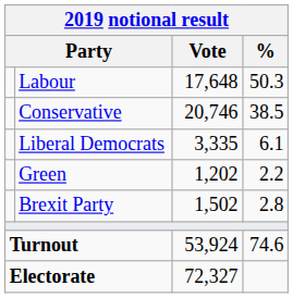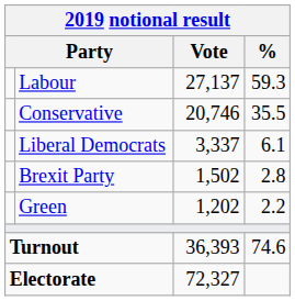 <table class="wikitable">
 <tr>
 <th colspan="4"><a href='#'>2019</a> <a href='#'>notional result</a></th>
 </tr>
 <tr>
 <th bgcolor="#DDDDFF" width="130px" colspan="2">Party</th>
 <th bgcolor="#DDDDFF" width="50px">Vote</th>
 <th bgcolor="#DDDDFF" width="30px">%</th>
 </tr>
 <tr>
 <td></td>
 <td><a href='#'>Labour</a></td>
-<td align=right>17,648</td>
-<td align=right>50.3</td>
+<td align=right>27,137</td>
+<td align=right>59.3</td>
 </tr>
 <tr>
 <td></td>
 <td><a href='#'>Conservative</a></td>
 <td align=right>20,746</td>
-<td align=right>38.5</td>
+<td align=right>35.5</td>
 </tr>
 <tr>
 <td></td>
 <td><a href='#'>Liberal Democrats</a></td>
-<td align=right>3,335</td>
+<td align=right>3,337</td>
 <td align=right>6.1</td>
+</tr>
+<tr>
+<td></td>
+<td><a href='#'>Brexit Party</a></td>
+<td align=right>1,502</td>
+<td align=right>2.8</td>
 </tr>
 <tr>
 <td></td>
 <td><a href='#'>Green</a></td>
 <td align=right>1,202</td>
 <td align=right>2.2</td>
 </tr>
 <tr>
-<td></td>
-<td><a href='#'>Brexit Party</a></td>
-<td align=right>1,502</td>
-<td align=right>2.8</td>
-</tr>
-<tr>
 <td colspan="4" bgcolor="#EAECF0"></td>
 </tr>
 <tr>
 <td colspan="2"><strong>Turnout</strong></td>
-<td align=right>53,924</td>
+<td align=right>36,393</td>
 <td align=right>74.6</td>
 </tr>
 <tr>
 <td colspan="2"><strong>Electorate</strong></td>
 <td align=right>72,327</td>
 </tr>
 </table>
